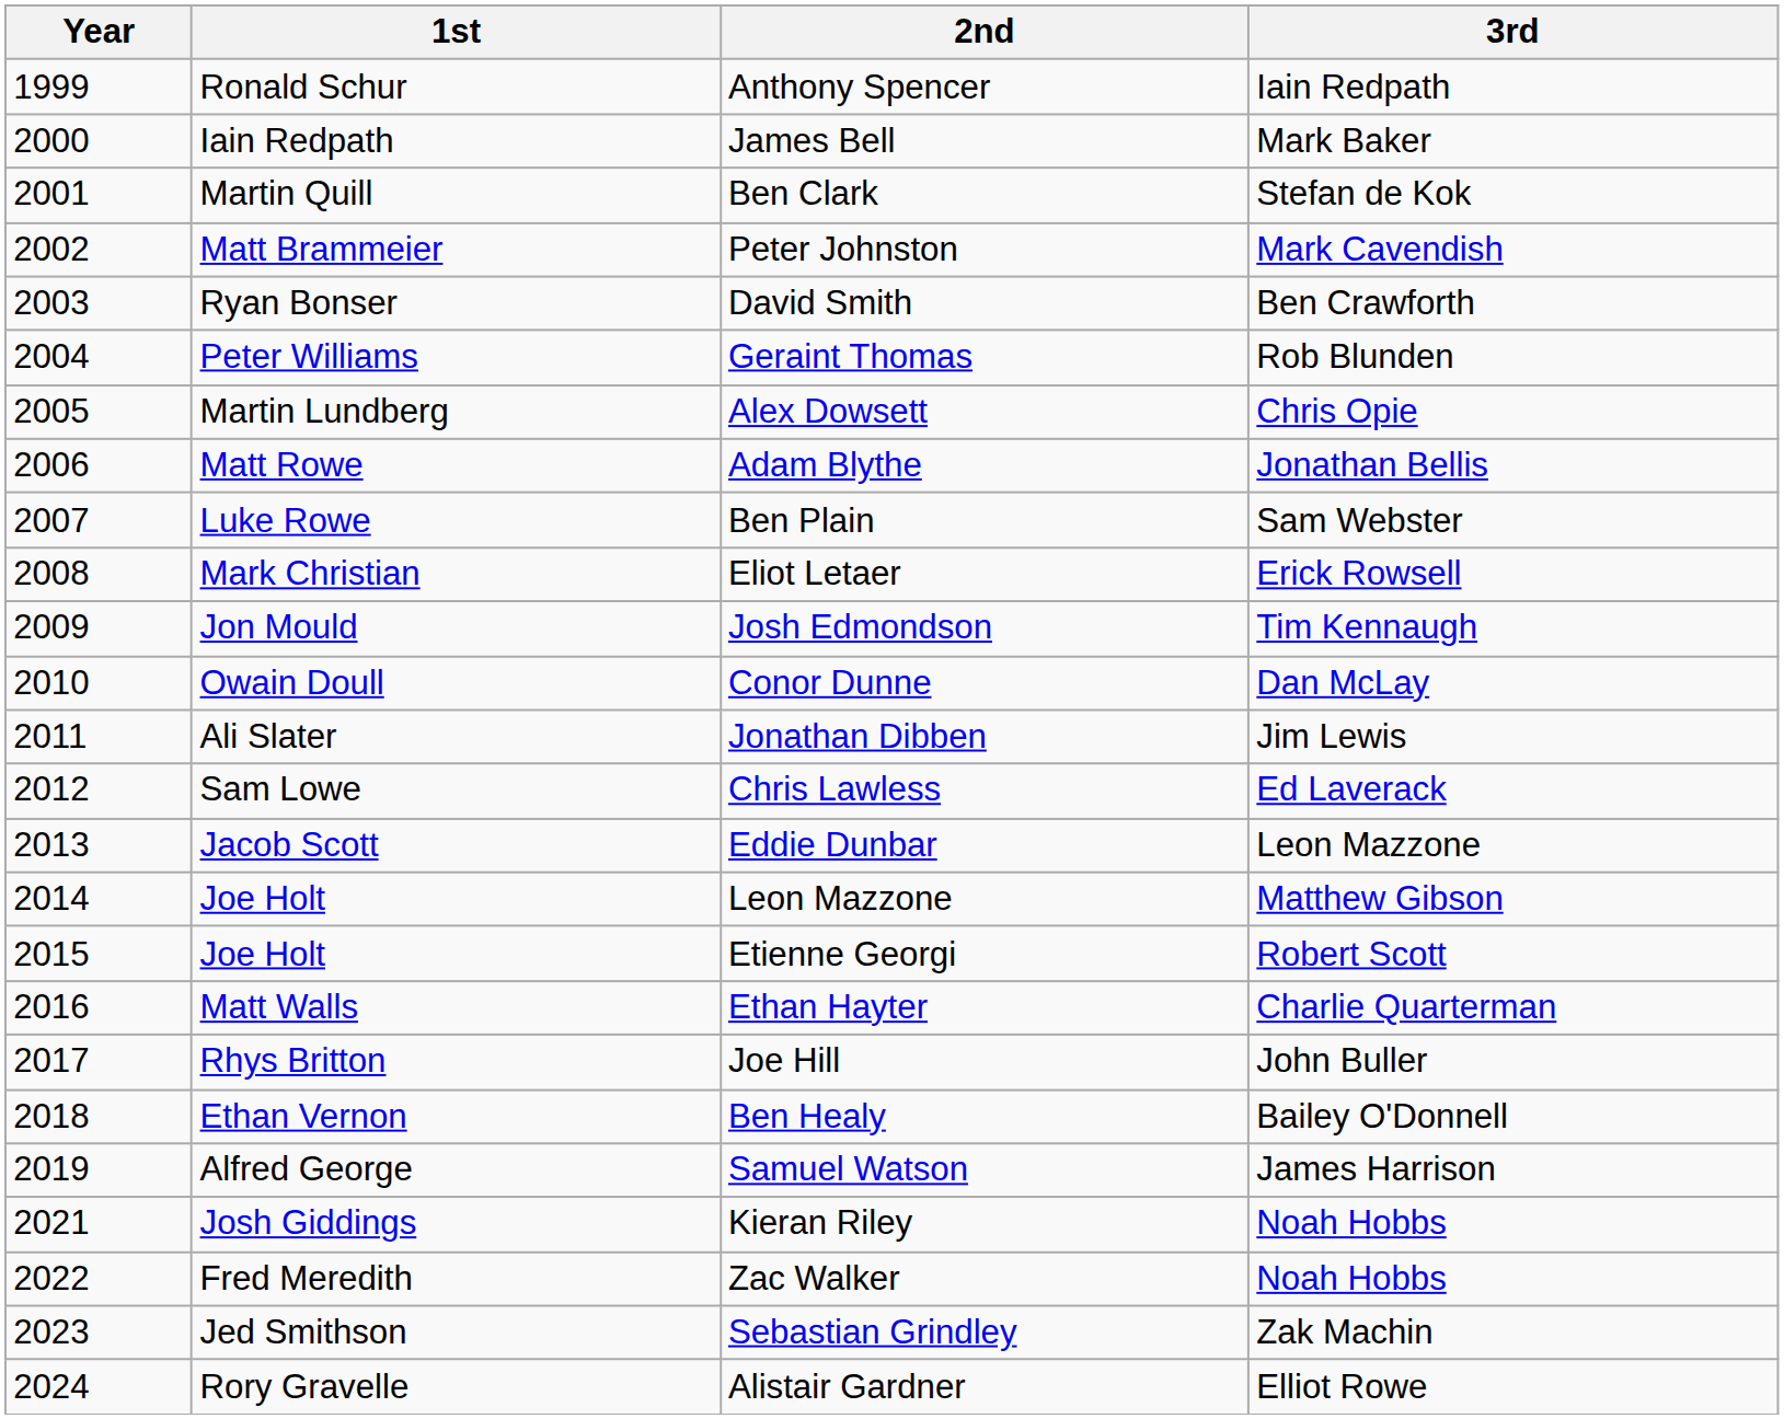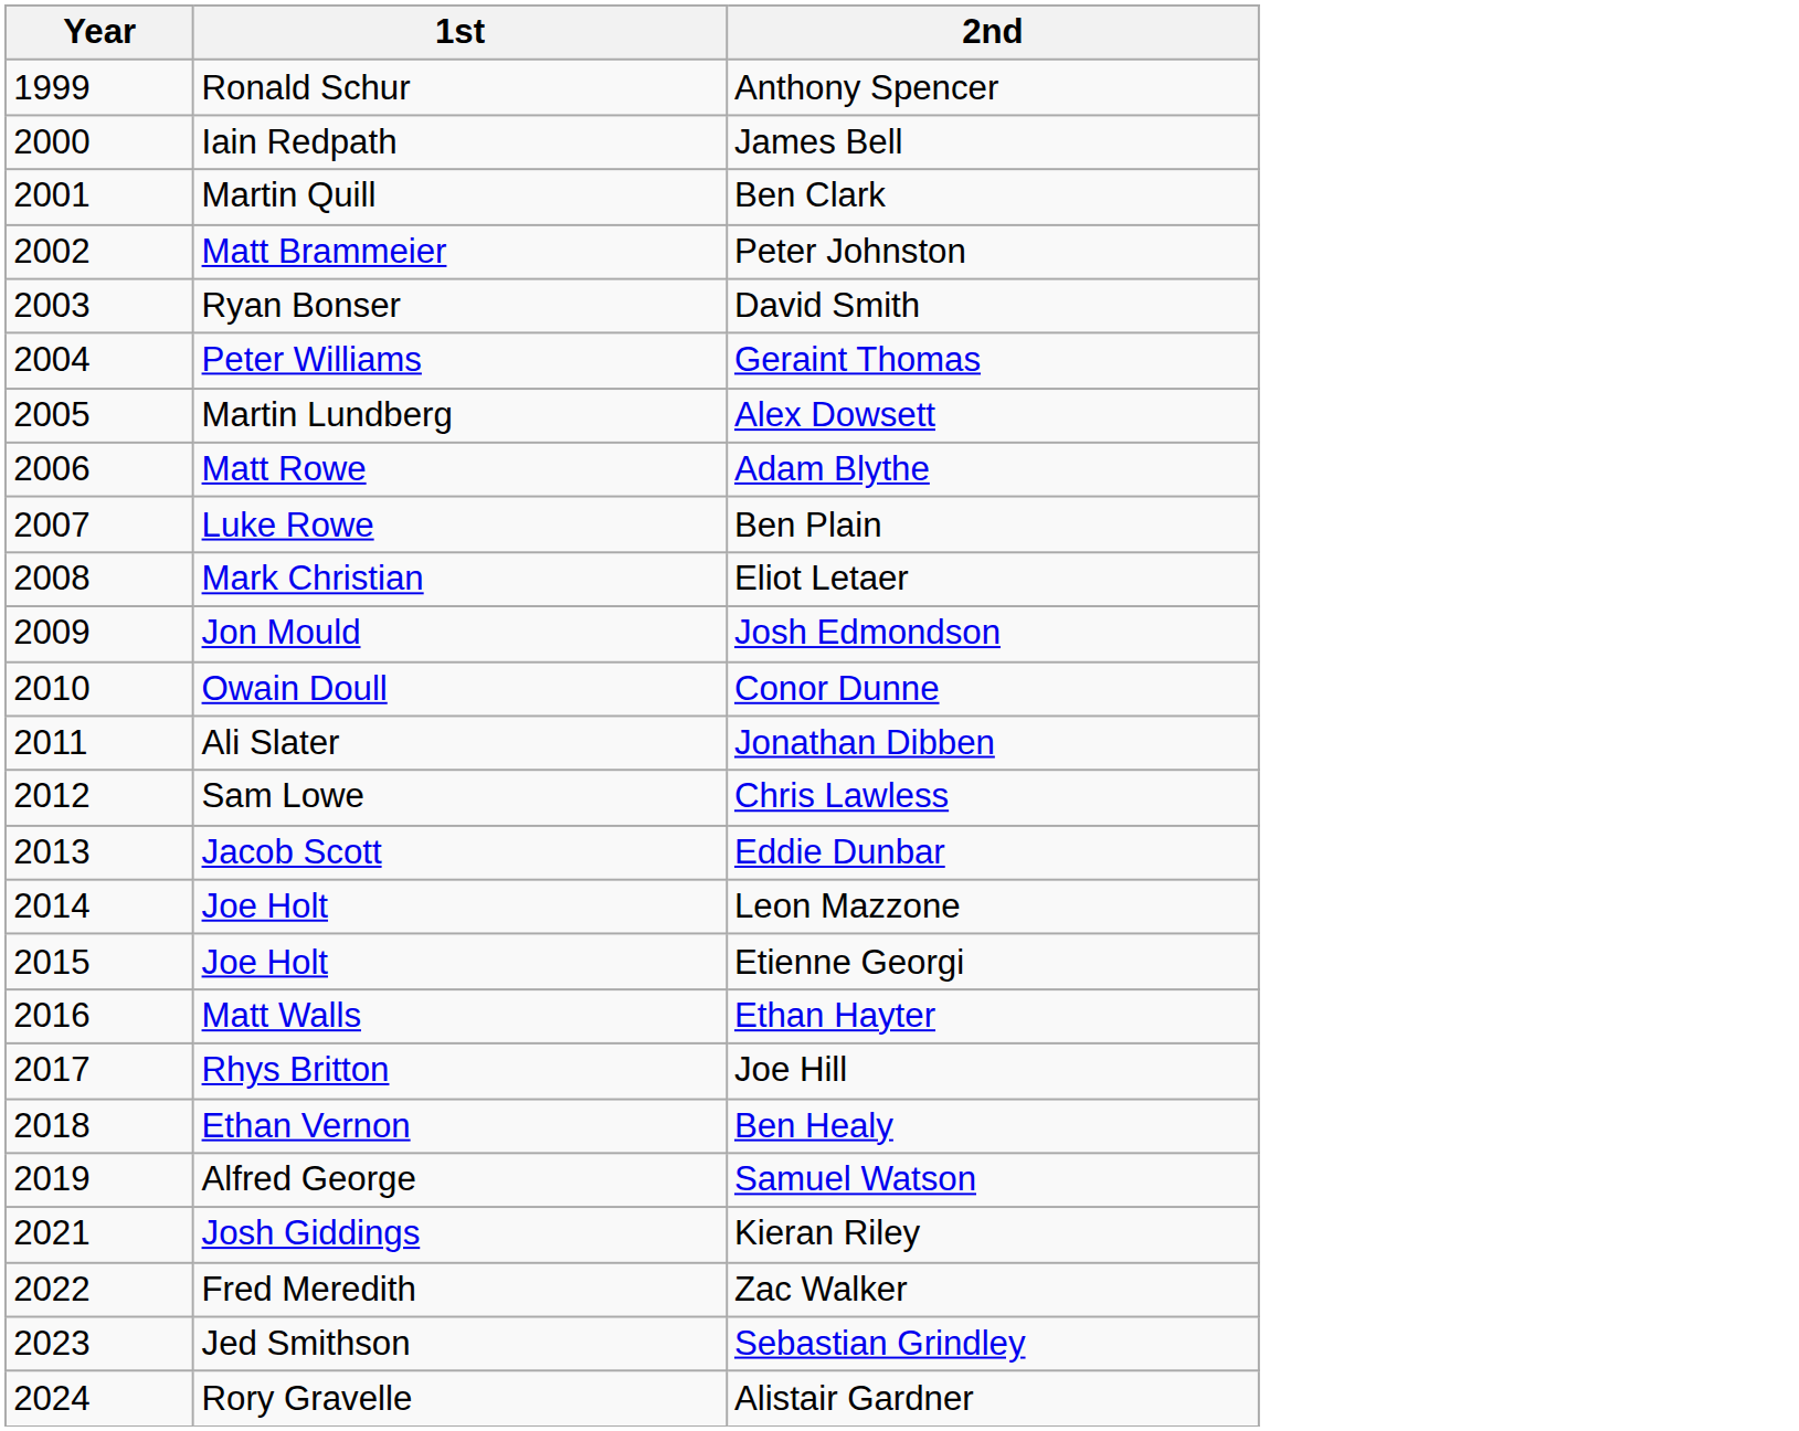 <table class="wikitable">
 <tr>
 <th style="width:5em;">Year</th>
 <th style="width:15em;">1st</th>
 <th style="width:15em;">2nd</th>
-<th style="width:15em;">3rd</th>
 </tr>
 <tr>
 <td>1999</td>
 <td> Ronald Schur</td>
 <td> Anthony Spencer</td>
-<td> Iain Redpath</td>
 </tr>
 <tr>
 <td>2000</td>
 <td> Iain Redpath</td>
 <td> James Bell</td>
-<td> Mark Baker</td>
 </tr>
 <tr>
 <td>2001</td>
 <td> Martin Quill</td>
 <td> Ben Clark</td>
-<td> Stefan de Kok</td>
 </tr>
 <tr>
 <td>2002</td>
 <td> <a href='#'>Matt Brammeier</a></td>
 <td> Peter Johnston</td>
-<td> <a href='#'>Mark Cavendish</a></td>
 </tr>
 <tr>
 <td>2003</td>
 <td> Ryan Bonser</td>
 <td> David Smith</td>
-<td> Ben Crawforth</td>
 </tr>
 <tr>
 <td>2004</td>
 <td> <a href='#'>Peter Williams</a></td>
 <td> <a href='#'>Geraint Thomas</a></td>
-<td> Rob Blunden</td>
 </tr>
 <tr>
 <td>2005</td>
 <td> Martin Lundberg</td>
 <td> <a href='#'>Alex Dowsett</a></td>
-<td> <a href='#'>Chris Opie</a></td>
 </tr>
 <tr>
 <td>2006</td>
 <td> <a href='#'>Matt Rowe</a></td>
 <td> <a href='#'>Adam Blythe</a></td>
-<td> <a href='#'>Jonathan Bellis</a></td>
 </tr>
 <tr>
 <td>2007</td>
 <td> <a href='#'>Luke Rowe</a></td>
 <td> Ben Plain</td>
-<td> Sam Webster</td>
 </tr>
 <tr>
 <td>2008</td>
 <td> <a href='#'>Mark Christian</a></td>
 <td> Eliot Letaer</td>
-<td> <a href='#'>Erick Rowsell</a></td>
 </tr>
 <tr>
 <td>2009</td>
 <td> <a href='#'>Jon Mould</a></td>
 <td> <a href='#'>Josh Edmondson</a></td>
-<td> <a href='#'>Tim Kennaugh</a></td>
 </tr>
 <tr>
 <td>2010</td>
 <td> <a href='#'>Owain Doull</a></td>
 <td> <a href='#'>Conor Dunne</a></td>
-<td> <a href='#'>Dan McLay</a></td>
 </tr>
 <tr>
 <td>2011</td>
 <td> Ali Slater</td>
 <td> <a href='#'>Jonathan Dibben</a></td>
-<td> Jim Lewis</td>
 </tr>
 <tr>
 <td>2012</td>
 <td> Sam Lowe</td>
 <td> <a href='#'>Chris Lawless</a></td>
-<td> <a href='#'>Ed Laverack</a></td>
 </tr>
 <tr>
 <td>2013</td>
 <td> <a href='#'>Jacob Scott</a></td>
 <td> <a href='#'>Eddie Dunbar</a></td>
-<td> Leon Mazzone</td>
 </tr>
 <tr>
 <td>2014</td>
 <td> <a href='#'>Joe Holt</a></td>
 <td> Leon Mazzone</td>
-<td> <a href='#'>Matthew Gibson</a></td>
 </tr>
 <tr>
 <td>2015</td>
 <td> <a href='#'>Joe Holt</a></td>
 <td> Etienne Georgi</td>
-<td> <a href='#'>Robert Scott</a></td>
 </tr>
 <tr>
 <td>2016</td>
 <td> <a href='#'>Matt Walls</a></td>
 <td> <a href='#'>Ethan Hayter</a></td>
-<td> <a href='#'>Charlie Quarterman</a></td>
 </tr>
 <tr>
 <td>2017</td>
 <td> <a href='#'>Rhys Britton</a></td>
 <td> Joe Hill</td>
-<td> John Buller</td>
 </tr>
 <tr>
 <td>2018</td>
 <td> <a href='#'>Ethan Vernon</a></td>
 <td> <a href='#'>Ben Healy</a></td>
-<td> Bailey O'Donnell</td>
 </tr>
 <tr>
 <td>2019</td>
 <td> Alfred George</td>
 <td> <a href='#'>Samuel Watson</a></td>
-<td> James Harrison</td>
 </tr>
 <tr>
 <td>2021</td>
 <td> <a href='#'>Josh Giddings</a></td>
 <td> Kieran Riley</td>
-<td> <a href='#'>Noah Hobbs</a></td>
 </tr>
 <tr>
 <td>2022</td>
 <td> Fred Meredith</td>
 <td> Zac Walker</td>
-<td> <a href='#'>Noah Hobbs</a></td>
 </tr>
 <tr>
 <td>2023</td>
 <td> Jed Smithson</td>
 <td> <a href='#'>Sebastian Grindley</a></td>
-<td> Zak Machin</td>
 </tr>
 <tr>
 <td>2024</td>
 <td> Rory Gravelle</td>
 <td> Alistair Gardner</td>
-<td> Elliot Rowe</td>
 </tr>
 </table>
